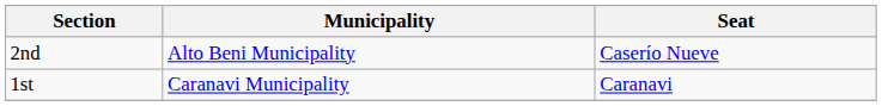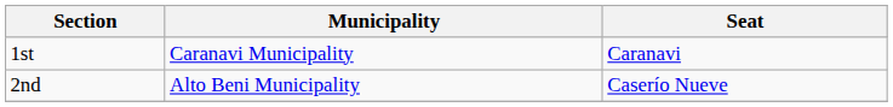 <table class="wikitable" border="1" style="width:35%;" border="1">
 <tr bgcolor=silver>
 <th><strong>Section</strong></th>
 <th><strong>Municipality</strong></th>
 <th><strong>Seat</strong></th>
 </tr>
 <tr>
+<td>1st</td>
+<td><a href='#'>Caranavi Municipality</a></td>
+<td><a href='#'>Caranavi</a></td>
+</tr>
+<tr>
 <td>2nd</td>
 <td><a href='#'>Alto Beni Municipality</a></td>
 <td><a href='#'>Caserío Nueve</a></td>
 </tr>
 <tr>
-<td>1st</td>
-<td><a href='#'>Caranavi Municipality</a></td>
-<td><a href='#'>Caranavi</a></td>
-</tr>
-<tr>
 </tr>
 </table>
